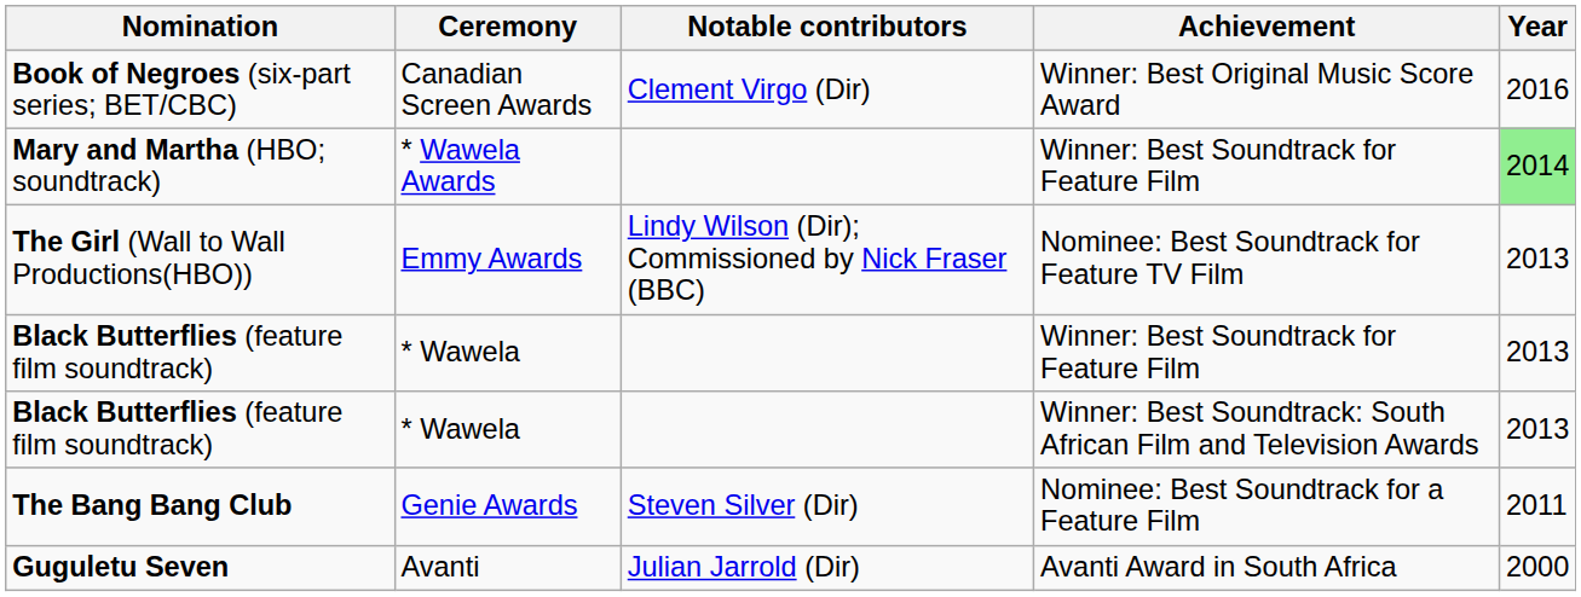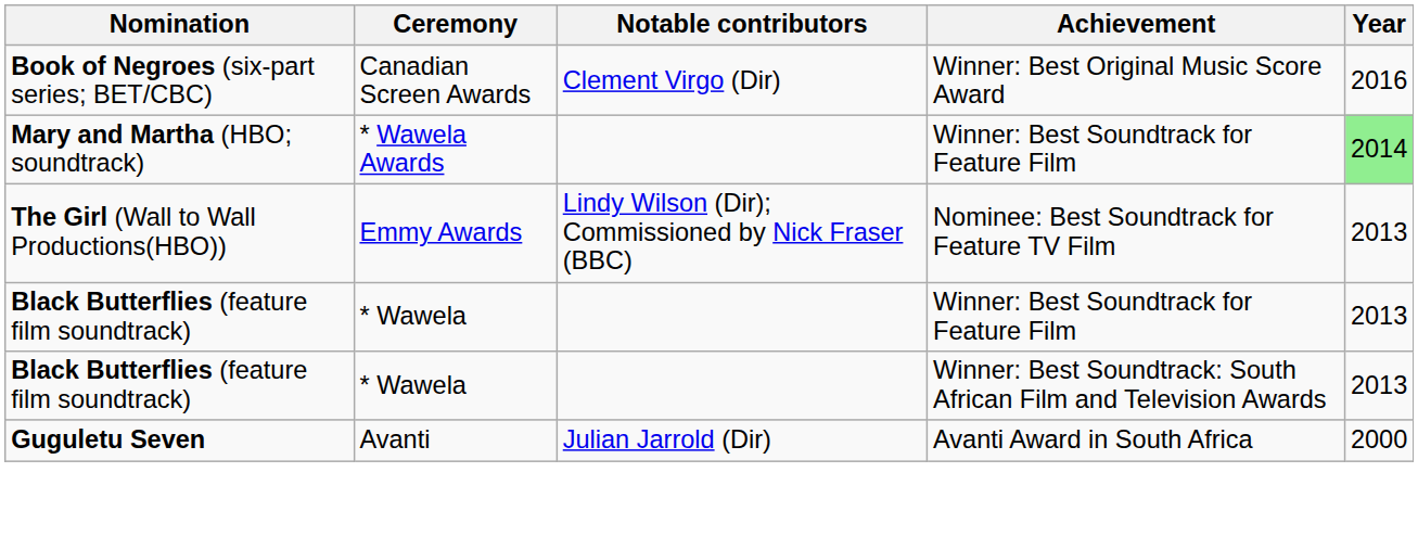 <table class="wikitable" style="width: 100%;">
 <tr>
 <th>Nomination</th>
 <th>Ceremony</th>
 <th>Notable contributors</th>
 <th>Achievement</th>
 <th>Year</th>
 </tr>
 <tr>
 <td><strong>Book of Negroes</strong> (six-part series; BET/CBC)</td>
 <td>Canadian Screen Awards</td>
 <td><a href='#'>Clement Virgo</a> (Dir)</td>
 <td>Winner: Best Original Music Score Award</td>
 <td>2016</td>
 </tr>
 <tr>
 <td><strong>Mary and Martha</strong> (HBO; soundtrack)</td>
 <td>* <a href='#'>Wawela Awards</a></td>
 <td></td>
 <td>Winner: Best Soundtrack for Feature Film</td>
 <td style="background: lightgreen;">2014</td>
 </tr>
 <tr>
 <td><strong>The Girl</strong> (Wall to Wall Productions(HBO))</td>
 <td><a href='#'>Emmy Awards</a></td>
 <td><a href='#'>Lindy Wilson</a> (Dir); Commissioned by <a href='#'>Nick Fraser</a> (BBC)</td>
 <td>Nominee: Best Soundtrack for Feature TV Film</td>
 <td>2013</td>
 </tr>
 <tr>
 <td><strong>Black Butterflies</strong> (feature film soundtrack)</td>
 <td>* Wawela</td>
 <td></td>
 <td>Winner: Best Soundtrack for Feature Film</td>
 <td>2013</td>
 </tr>
 <tr>
 <td><strong>Black Butterflies</strong> (feature film soundtrack)</td>
 <td>* Wawela</td>
 <td></td>
 <td>Winner: Best Soundtrack: South African Film and Television Awards</td>
 <td>2013</td>
 </tr>
 <tr>
-<td><strong>The Bang Bang Club</strong></td>
-<td><a href='#'>Genie Awards</a></td>
-<td><a href='#'>Steven Silver</a> (Dir)</td>
-<td>Nominee: Best Soundtrack for a Feature Film</td>
-<td>2011</td>
-</tr>
-<tr>
 <td><strong>Guguletu Seven</strong></td>
 <td>Avanti</td>
 <td><a href='#'>Julian Jarrold</a> (Dir)</td>
 <td>Avanti Award in South Africa</td>
 <td>2000</td>
 </tr>
 </table>
